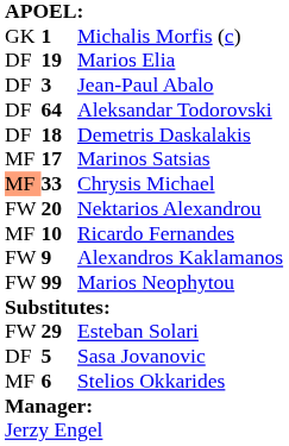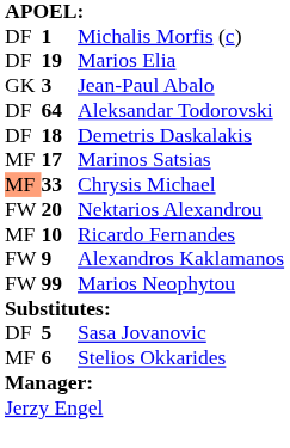 <table style="font-size: 90%" cellspacing="0" cellpadding="0">
 <tr>
 <td colspan="4"><strong>APOEL:</strong></td>
 </tr>
 <tr>
 <th width="25"></th>
 <th width="25"></th>
 </tr>
 <tr>
-<td>GK</td>
+<td>DF</td>
 <td><strong>1</strong></td>
 <td> <a href='#'>Michalis Morfis</a> (<a href='#'>c</a>)</td>
 </tr>
 <tr>
 <td>DF</td>
 <td><strong>19</strong></td>
 <td> <a href='#'>Marios Elia</a> </td>
 </tr>
 <tr>
-<td>DF</td>
+<td>GK</td>
 <td><strong>3</strong></td>
 <td> <a href='#'>Jean-Paul Abalo</a></td>
 </tr>
 <tr>
 <td>DF</td>
 <td><strong>64</strong></td>
 <td> <a href='#'>Aleksandar Todorovski</a> </td>
 </tr>
 <tr>
 <td>DF</td>
 <td><strong>18</strong></td>
 <td> <a href='#'>Demetris Daskalakis</a></td>
 <td></td>
 </tr>
 <tr>
 <td>MF</td>
 <td><strong>17</strong></td>
 <td> <a href='#'>Marinos Satsias</a></td>
 </tr>
 <tr>
 <td style="background: lightsalmon;">MF</td>
 <td><strong>33</strong></td>
 <td> <a href='#'>Chrysis Michael</a></td>
 </tr>
 <tr>
 <td>FW</td>
 <td><strong>20</strong></td>
 <td> <a href='#'>Nektarios Alexandrou</a></td>
 <td> </td>
 </tr>
 <tr>
 <td>MF</td>
 <td><strong>10</strong></td>
 <td> <a href='#'>Ricardo Fernandes</a></td>
 </tr>
 <tr>
 <td>FW</td>
 <td><strong>9</strong></td>
 <td> <a href='#'>Alexandros Kaklamanos</a></td>
 </tr>
 <tr>
 <td>FW</td>
 <td><strong>99</strong></td>
 <td> <a href='#'>Marios Neophytou</a>  </td>
 </tr>
 <tr>
 <td colspan=4><strong>Substitutes:</strong></td>
 </tr>
 <tr>
-<td>FW</td>
-<td><strong>29</strong></td>
-<td> <a href='#'>Esteban Solari</a></td>
-<td></td>
-</tr>
-<tr>
 <td>DF</td>
 <td><strong>5</strong></td>
 <td> <a href='#'>Sasa Jovanovic</a></td>
 <td></td>
 </tr>
 <tr>
 <td>MF</td>
 <td><strong>6</strong></td>
 <td> <a href='#'>Stelios Okkarides</a></td>
 <td></td>
 </tr>
 <tr>
 <td colspan=4><strong>Manager:</strong></td>
 </tr>
 <tr>
 <td colspan="4"> <a href='#'>Jerzy Engel</a></td>
 </tr>
 </table>
